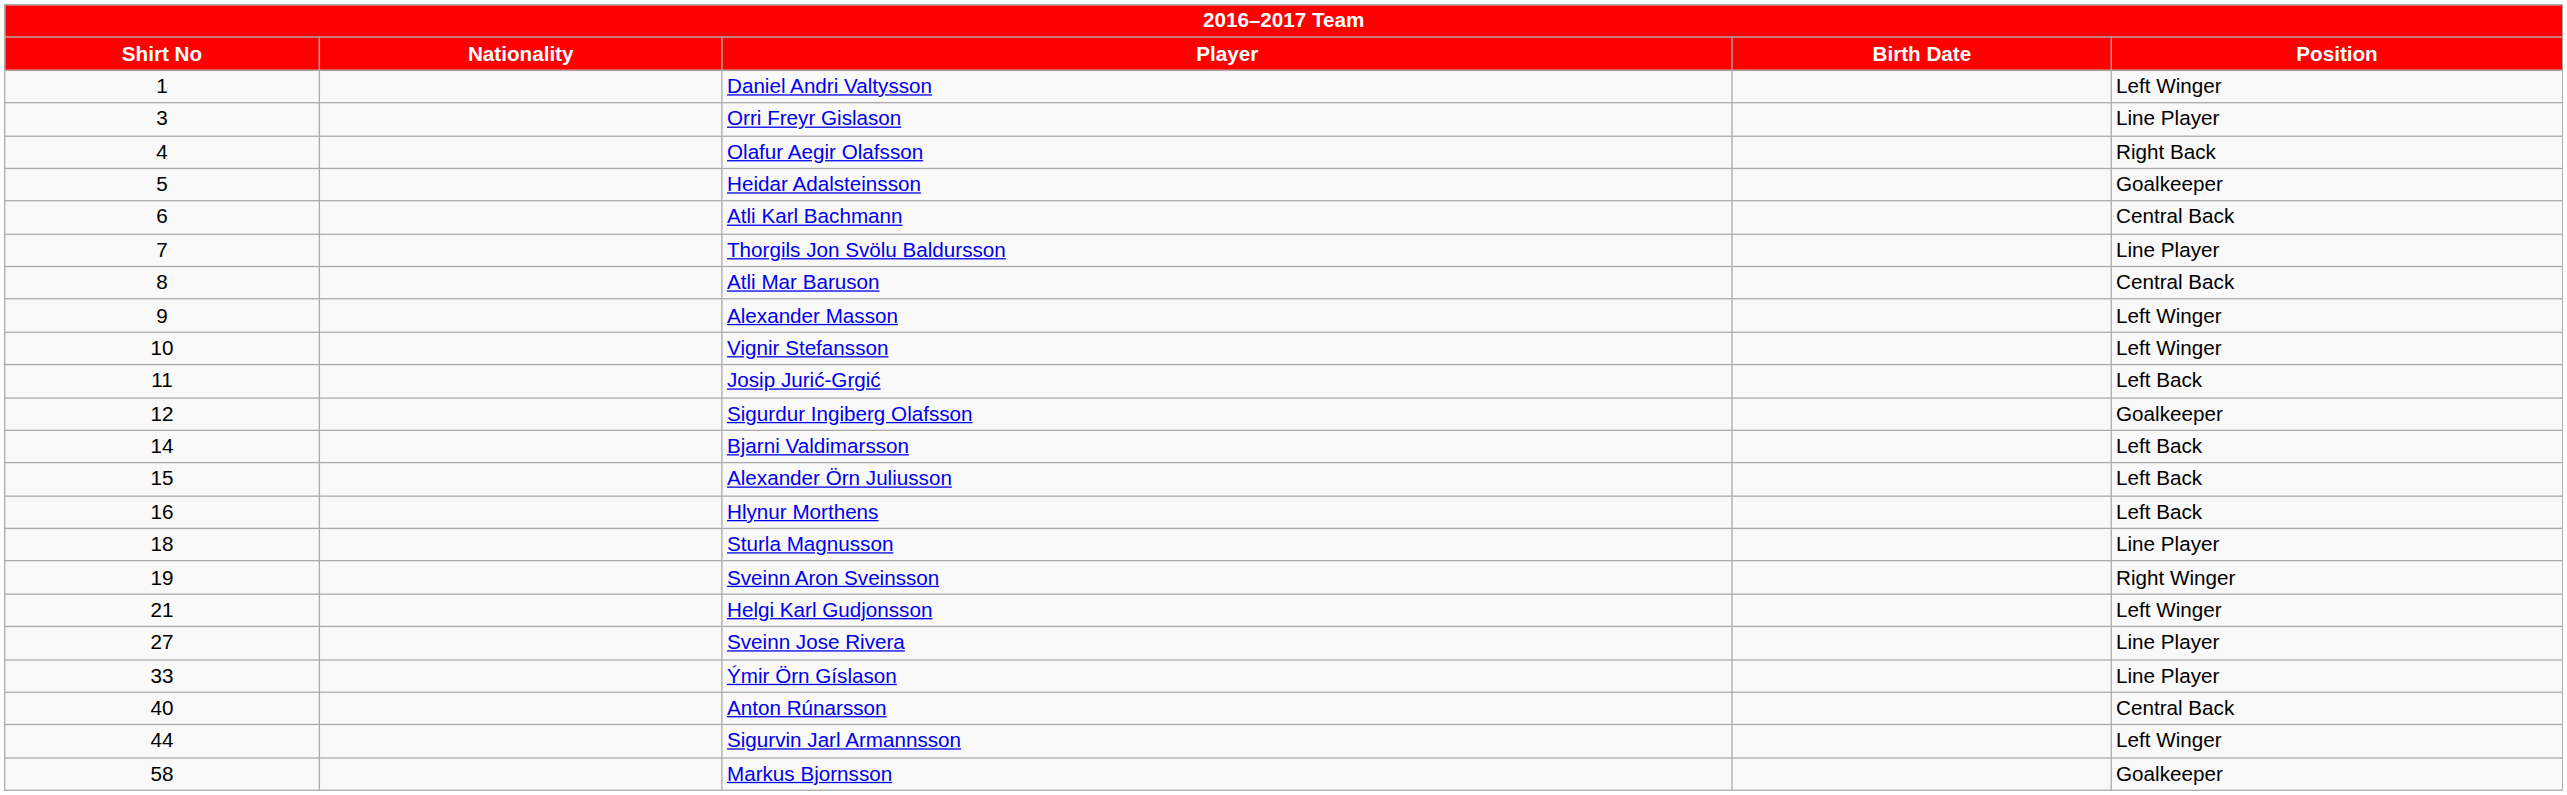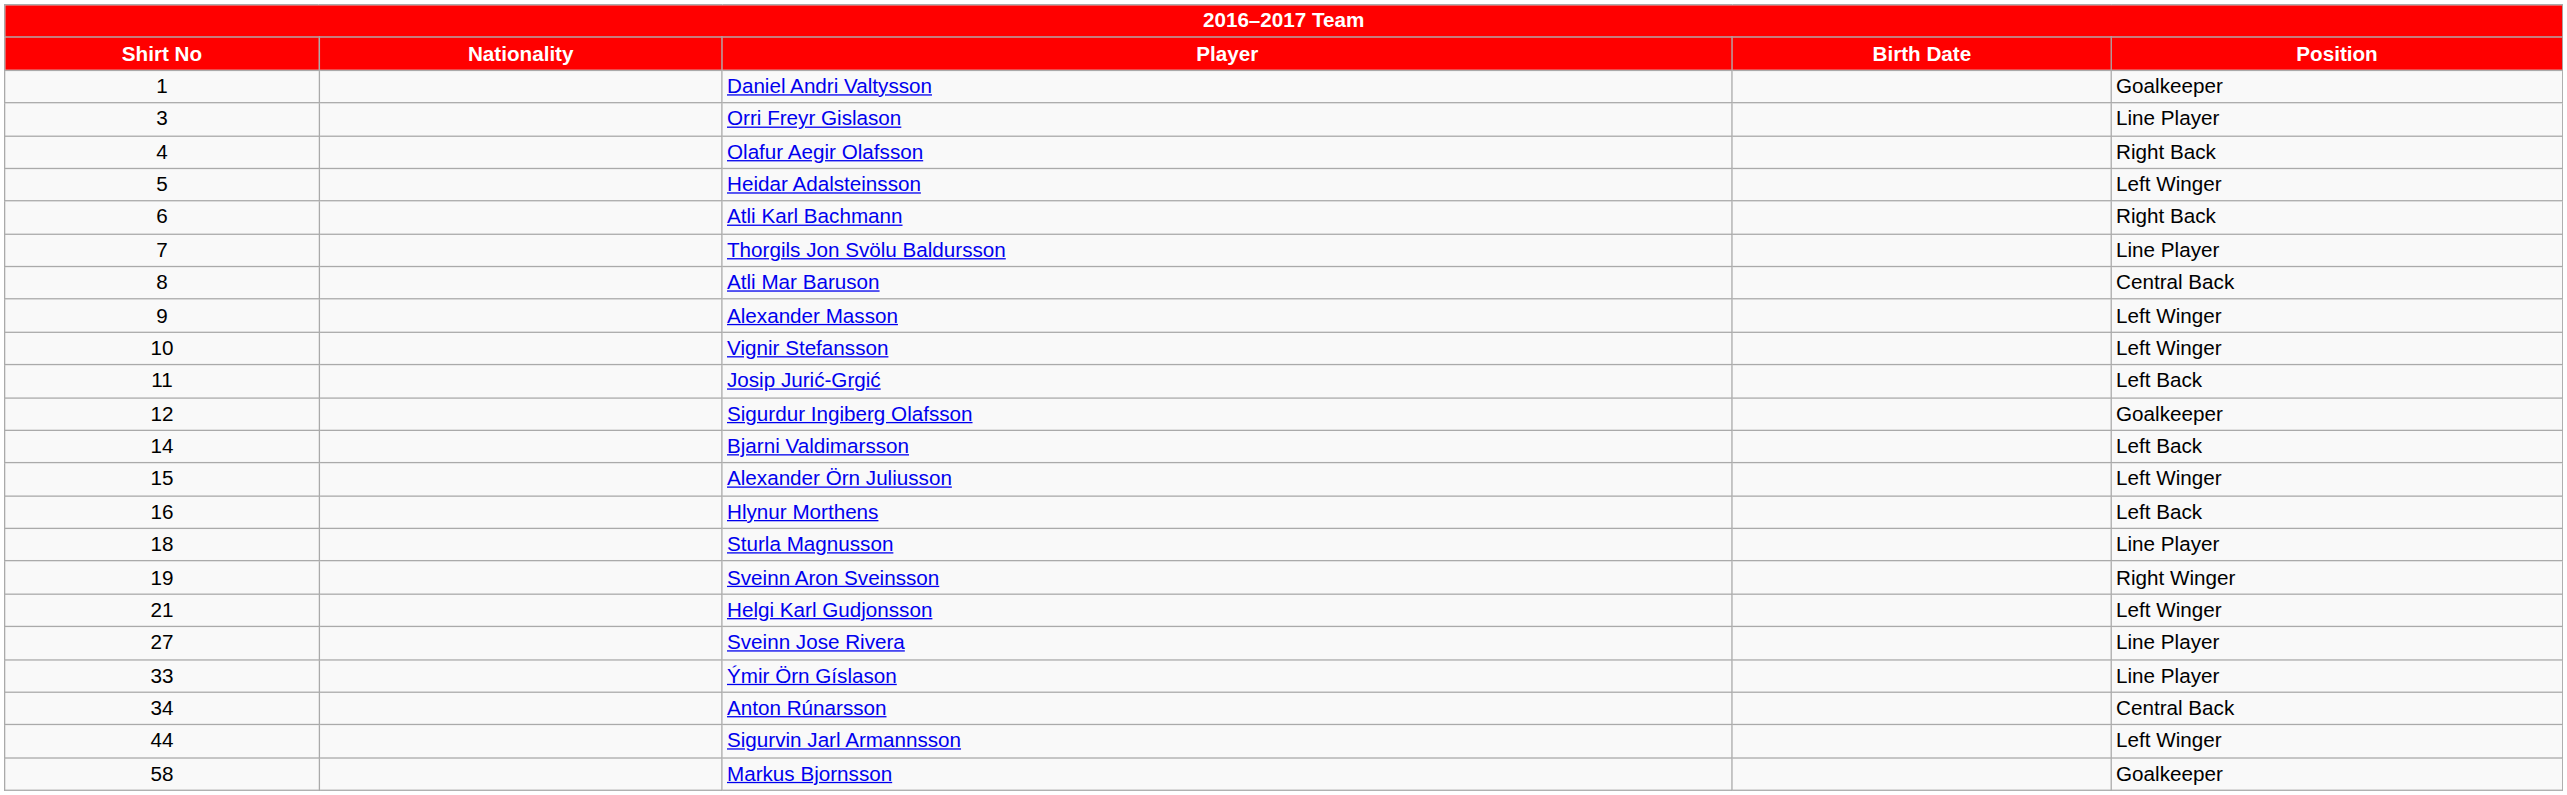 <table class="wikitable collapsible collapsed" style="width:100%;">
 <tr>
 <th colspan=5 style="background-color:#FF0000;color:white;text-align:center;"><strong>2016–2017 Team</strong></th>
 </tr>
 <tr>
 <th style="color:white; background:#FF0000">Shirt No</th>
 <th style="color:white; background:#FF0000">Nationality</th>
 <th style="color:white; background:#FF0000">Player</th>
 <th style="color:white; background:#FF0000">Birth Date</th>
 <th style="color:white; background:#FF0000">Position</th>
 </tr>
 <tr>
 <td align=center>1</td>
 <td></td>
 <td><a href='#'>Daniel Andri Valtysson</a></td>
 <td></td>
-<td>Left Winger</td>
+<td>Goalkeeper</td>
 </tr>
 <tr>
 <td align=center>3</td>
 <td></td>
 <td><a href='#'>Orri Freyr Gislason</a></td>
 <td></td>
 <td>Line Player</td>
 </tr>
 <tr>
 <td align=center>4</td>
 <td></td>
 <td><a href='#'>Olafur Aegir Olafsson</a></td>
 <td></td>
 <td>Right Back</td>
 </tr>
 <tr>
 <td align=center>5</td>
 <td></td>
 <td><a href='#'>Heidar Adalsteinsson</a></td>
 <td></td>
-<td>Goalkeeper</td>
+<td>Left Winger</td>
 </tr>
 <tr>
 <td align=center>6</td>
 <td></td>
 <td><a href='#'>Atli Karl Bachmann</a></td>
 <td></td>
-<td>Central Back</td>
+<td>Right Back</td>
 </tr>
 <tr>
 <td align=center>7</td>
 <td></td>
 <td><a href='#'>Thorgils Jon Svölu Baldursson</a></td>
 <td></td>
 <td>Line Player</td>
 </tr>
 <tr>
 <td align=center>8</td>
 <td></td>
 <td><a href='#'>Atli Mar Baruson</a></td>
 <td></td>
 <td>Central Back</td>
 </tr>
 <tr>
 <td align=center>9</td>
 <td></td>
 <td><a href='#'>Alexander Masson</a></td>
 <td></td>
 <td>Left Winger</td>
 </tr>
 <tr>
 <td align=center>10</td>
 <td></td>
 <td><a href='#'>Vignir Stefansson</a></td>
 <td></td>
 <td>Left Winger</td>
 </tr>
 <tr>
 <td align=center>11</td>
 <td></td>
 <td><a href='#'>Josip Jurić-Grgić</a></td>
 <td></td>
 <td>Left Back</td>
 </tr>
 <tr>
 <td align=center>12</td>
 <td></td>
 <td><a href='#'>Sigurdur Ingiberg Olafsson</a></td>
 <td></td>
 <td>Goalkeeper</td>
 </tr>
 <tr>
 <td align=center>14</td>
 <td></td>
 <td><a href='#'>Bjarni Valdimarsson</a></td>
 <td></td>
 <td>Left Back</td>
 </tr>
 <tr>
 <td align=center>15</td>
 <td></td>
 <td><a href='#'>Alexander Örn Juliusson</a></td>
 <td></td>
-<td>Left Back</td>
+<td>Left Winger</td>
 </tr>
 <tr>
 <td align=center>16</td>
 <td></td>
 <td><a href='#'>Hlynur Morthens</a></td>
 <td></td>
 <td>Left Back</td>
 </tr>
 <tr>
 <td align=center>18</td>
 <td></td>
 <td><a href='#'>Sturla Magnusson</a></td>
 <td></td>
 <td>Line Player</td>
 </tr>
 <tr>
 <td align=center>19</td>
 <td></td>
 <td><a href='#'>Sveinn Aron Sveinsson</a></td>
 <td></td>
 <td>Right Winger</td>
 </tr>
 <tr>
 <td align=center>21</td>
 <td></td>
 <td><a href='#'>Helgi Karl Gudjonsson</a></td>
 <td></td>
 <td>Left Winger</td>
 </tr>
 <tr>
 <td align=center>27</td>
 <td></td>
 <td><a href='#'>Sveinn Jose Rivera</a></td>
 <td></td>
 <td>Line Player</td>
 </tr>
 <tr>
 <td align=center>33</td>
 <td></td>
 <td><a href='#'>Ýmir Örn Gíslason</a></td>
 <td></td>
 <td>Line Player</td>
 </tr>
 <tr>
-<td align=center>40</td>
+<td align=center>34</td>
 <td></td>
 <td><a href='#'>Anton Rúnarsson</a></td>
 <td></td>
 <td>Central Back</td>
 </tr>
 <tr>
 <td align=center>44</td>
 <td></td>
 <td><a href='#'>Sigurvin Jarl Armannsson</a></td>
 <td></td>
 <td>Left Winger</td>
 </tr>
 <tr>
 <td align=center>58</td>
 <td></td>
 <td><a href='#'>Markus Bjornsson</a></td>
 <td></td>
 <td>Goalkeeper</td>
 </tr>
 </table>
